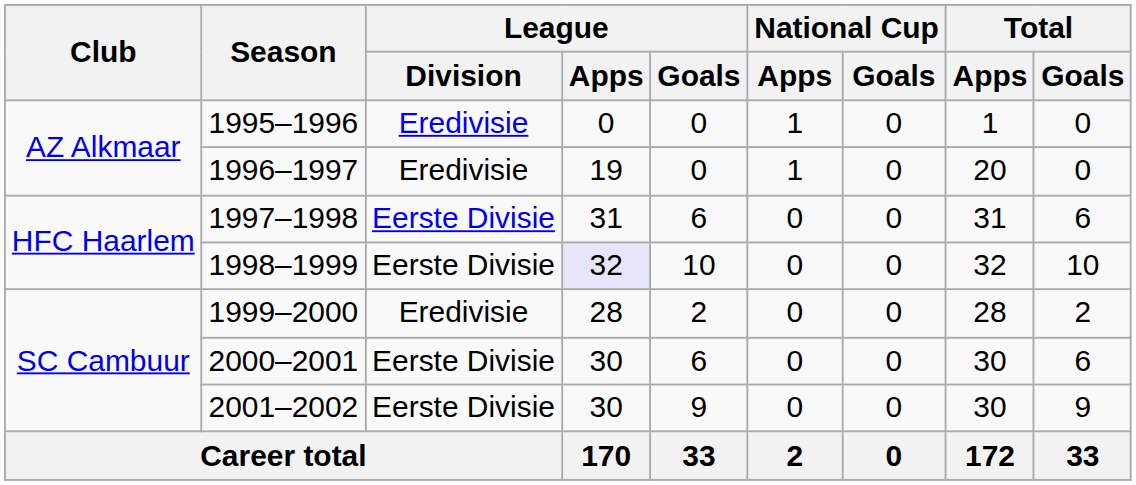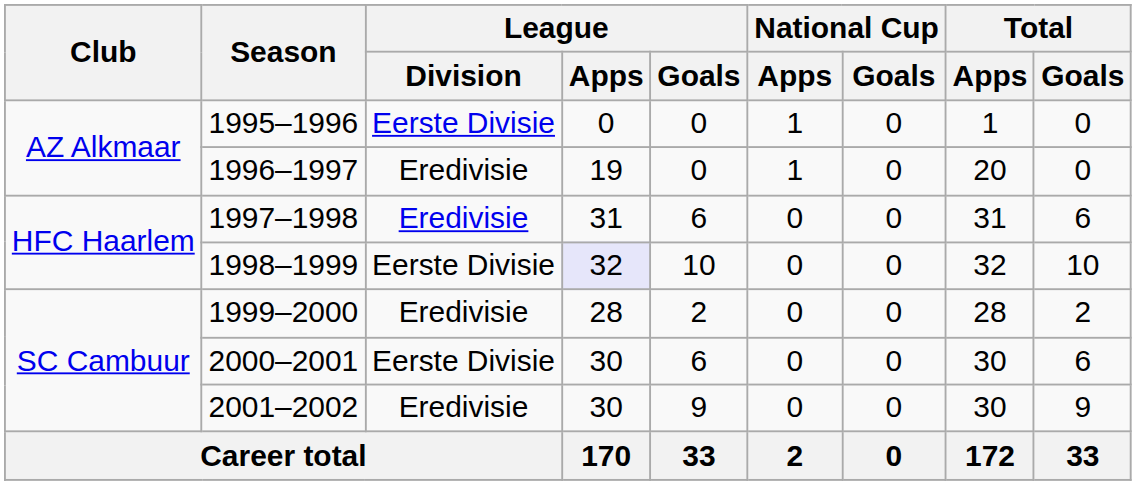 <table class="wikitable" style="text-align: center;">
 <tr>
 <th rowspan="2">Club</th>
 <th rowspan="2">Season</th>
 <th colspan="3">League</th>
 <th colspan="2">National Cup</th>
 <th colspan="2">Total</th>
 </tr>
 <tr>
 <th>Division</th>
 <th>Apps</th>
 <th>Goals</th>
 <th>Apps</th>
 <th>Goals</th>
 <th>Apps</th>
 <th>Goals</th>
 </tr>
 <tr>
 <td rowspan="2"><a href='#'>AZ Alkmaar</a></td>
 <td>1995–1996</td>
-<td><a href='#'>Eredivisie</a></td>
+<td><a href='#'>Eerste Divisie</a></td>
 <td>0</td>
 <td>0</td>
 <td>1</td>
 <td>0</td>
 <td>1</td>
 <td>0</td>
 </tr>
 <tr>
 <td>1996–1997</td>
 <td>Eredivisie</td>
 <td>19</td>
 <td>0</td>
 <td>1</td>
 <td>0</td>
 <td>20</td>
 <td>0</td>
 </tr>
 <tr>
 <td rowspan="2"><a href='#'>HFC Haarlem</a></td>
 <td>1997–1998</td>
-<td><a href='#'>Eerste Divisie</a></td>
+<td><a href='#'>Eredivisie</a></td>
 <td>31</td>
 <td>6</td>
 <td>0</td>
 <td>0</td>
 <td>31</td>
 <td>6</td>
 </tr>
 <tr>
 <td>1998–1999</td>
 <td>Eerste Divisie</td>
 <td style="background: lavender;">32</td>
 <td>10</td>
 <td>0</td>
 <td>0</td>
 <td>32</td>
 <td>10</td>
 </tr>
 <tr>
 <td rowspan="3"><a href='#'>SC Cambuur</a></td>
 <td>1999–2000</td>
 <td>Eredivisie</td>
 <td>28</td>
 <td>2</td>
 <td>0</td>
 <td>0</td>
 <td>28</td>
 <td>2</td>
 </tr>
 <tr>
 <td>2000–2001</td>
 <td>Eerste Divisie</td>
 <td>30</td>
 <td>6</td>
 <td>0</td>
 <td>0</td>
 <td>30</td>
 <td>6</td>
 </tr>
 <tr>
 <td>2001–2002</td>
-<td>Eerste Divisie</td>
+<td>Eredivisie</td>
 <td>30</td>
 <td>9</td>
 <td>0</td>
 <td>0</td>
 <td>30</td>
 <td>9</td>
 </tr>
 <tr>
 <th colspan="3">Career total</th>
 <th>170</th>
 <th>33</th>
 <th>2</th>
 <th>0</th>
 <th>172</th>
 <th>33</th>
 </tr>
 </table>
